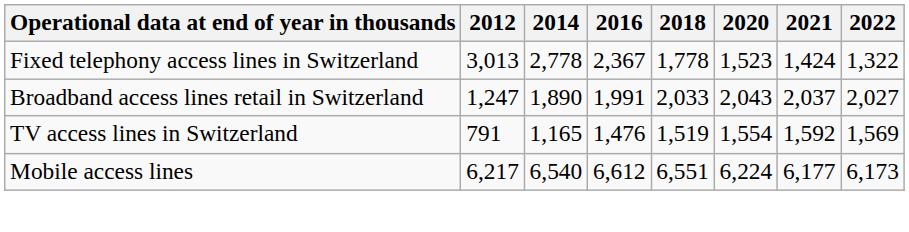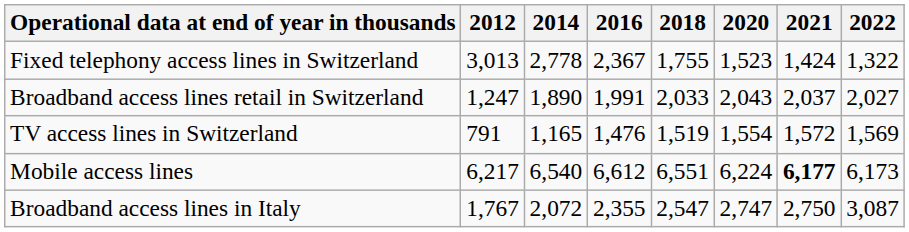 <table class="wikitable">
 <tr>
 <th>Operational data at end of year in thousands</th>
 <th>2012</th>
 <th>2014</th>
 <th>2016</th>
 <th>2018</th>
 <th>2020</th>
 <th>2021</th>
 <th>2022</th>
 </tr>
 <tr>
 <td>Fixed telephony access lines in Switzerland</td>
 <td>3,013</td>
 <td>2,778</td>
 <td>2,367</td>
-<td>1,778</td>
+<td>1,755</td>
 <td>1,523</td>
 <td>1,424</td>
 <td>1,322</td>
 </tr>
 <tr>
 <td>Broadband access lines retail in Switzerland</td>
 <td>1,247</td>
 <td>1,890</td>
 <td>1,991</td>
 <td>2,033</td>
 <td>2,043</td>
 <td>2,037</td>
 <td>2,027</td>
 </tr>
 <tr>
 <td>TV access lines in Switzerland</td>
 <td>791</td>
 <td>1,165</td>
 <td>1,476</td>
 <td>1,519</td>
 <td>1,554</td>
-<td>1,592</td>
+<td>1,572</td>
 <td>1,569</td>
 </tr>
 <tr>
 <td>Mobile access lines</td>
 <td>6,217</td>
 <td>6,540</td>
 <td>6,612</td>
 <td>6,551</td>
 <td>6,224</td>
-<td>6,177</td>
+<td><strong>6,177</strong></td>
 <td>6,173</td>
 </tr>
+<tr>
+<td>Broadband access lines in Italy</td>
+<td>1,767</td>
+<td>2,072</td>
+<td>2,355</td>
+<td>2,547</td>
+<td>2,747</td>
+<td>2,750</td>
+<td>3,087</td>
+</tr>
 </table>
